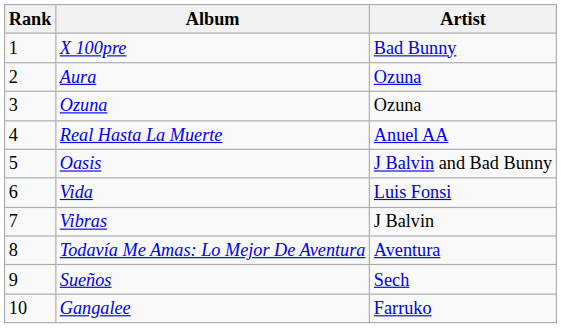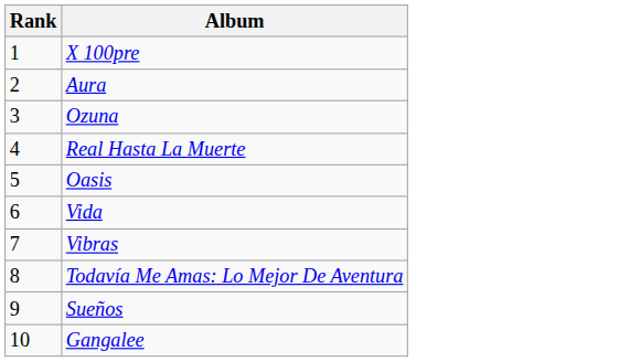 <table class="wikitable">
 <tr>
 <th>Rank</th>
 <th>Album</th>
-<th>Artist</th>
 </tr>
 <tr>
 <td>1</td>
 <td><em><a href='#'>X 100pre</a></em></td>
-<td><a href='#'>Bad Bunny</a></td>
 </tr>
 <tr>
 <td>2</td>
 <td><em><a href='#'>Aura</a></em></td>
-<td><a href='#'>Ozuna</a></td>
 </tr>
 <tr>
 <td>3</td>
 <td><em><a href='#'>Ozuna</a></em></td>
-<td>Ozuna</td>
 </tr>
 <tr>
 <td>4</td>
 <td><em><a href='#'>Real Hasta La Muerte</a></em></td>
-<td><a href='#'>Anuel AA</a></td>
 </tr>
 <tr>
 <td>5</td>
 <td><em><a href='#'>Oasis</a></em></td>
-<td><a href='#'>J Balvin</a> and Bad Bunny</td>
 </tr>
 <tr>
 <td>6</td>
 <td><em><a href='#'>Vida</a></em></td>
-<td><a href='#'>Luis Fonsi</a></td>
 </tr>
 <tr>
 <td>7</td>
 <td><em><a href='#'>Vibras</a></em></td>
-<td>J Balvin</td>
 </tr>
 <tr>
 <td>8</td>
 <td><em><a href='#'>Todavía Me Amas: Lo Mejor De Aventura</a></em></td>
-<td><a href='#'>Aventura</a></td>
 </tr>
 <tr>
 <td>9</td>
 <td><em><a href='#'>Sueños</a></em></td>
-<td><a href='#'>Sech</a></td>
 </tr>
 <tr>
 <td>10</td>
 <td><em><a href='#'>Gangalee</a></em></td>
-<td><a href='#'>Farruko</a></td>
 </tr>
 </table>
